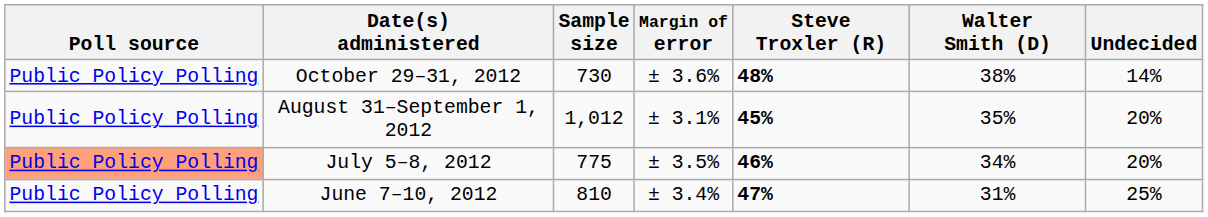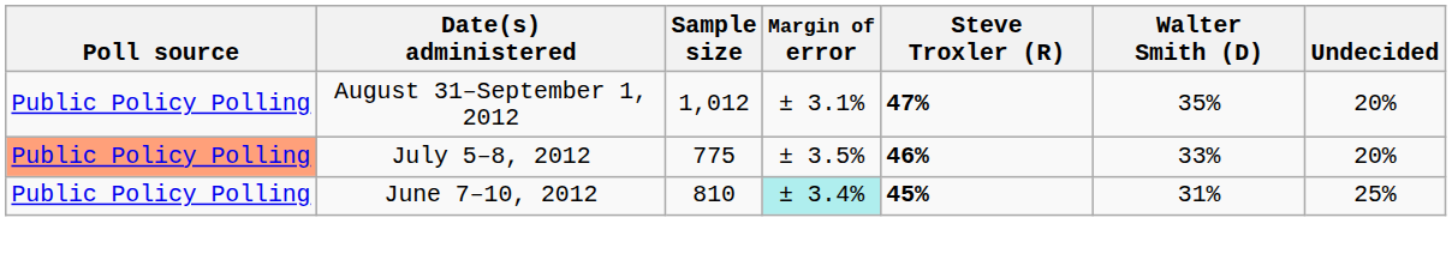 <table class="wikitable">
 <tr valign= bottom>
 <th>Poll source</th>
 <th style="width:185px;">Date(s)<br>administered</th>
 <th class=small>Sample<br>size</th>
 <th><small>Margin of</small><br>error</th>
 <th width=110px>Steve<br>Troxler (R)</th>
 <th width=110px>Walter<br>Smith (D)</th>
 <th>Undecided</th>
 </tr>
 <tr>
 <td><a href='#'>Public Policy Polling</a></td>
-<td align=center>October 29–31, 2012</td>
-<td align=center>730</td>
-<td align=center>± 3.6%</td>
-<td><strong>48%</strong></td>
-<td align=center>38%</td>
-<td align=center>14%</td>
-</tr>
-<tr>
-<td><a href='#'>Public Policy Polling</a></td>
 <td align=center>August 31–September 1, 2012</td>
 <td align=center>1,012</td>
 <td align=center>± 3.1%</td>
-<td><strong>45%</strong></td>
+<td><strong>47%</strong></td>
 <td align=center>35%</td>
 <td align=center>20%</td>
 </tr>
 <tr>
 <td style="background: lightsalmon;"><a href='#'>Public Policy Polling</a></td>
 <td align=center>July 5–8, 2012</td>
 <td align=center>775</td>
 <td align=center>± 3.5%</td>
 <td><strong>46%</strong></td>
-<td align=center>34%</td>
+<td align=center>33%</td>
 <td align=center>20%</td>
 </tr>
 <tr>
 <td><a href='#'>Public Policy Polling</a></td>
 <td align=center>June 7–10, 2012</td>
 <td align=center>810</td>
-<td align=center>± 3.4%</td>
-<td><strong>47%</strong></td>
+<td align=center style="background: paleturquoise;">± 3.4%</td>
+<td><strong>45%</strong></td>
 <td align=center>31%</td>
 <td align=center>25%</td>
 </tr>
 </table>
